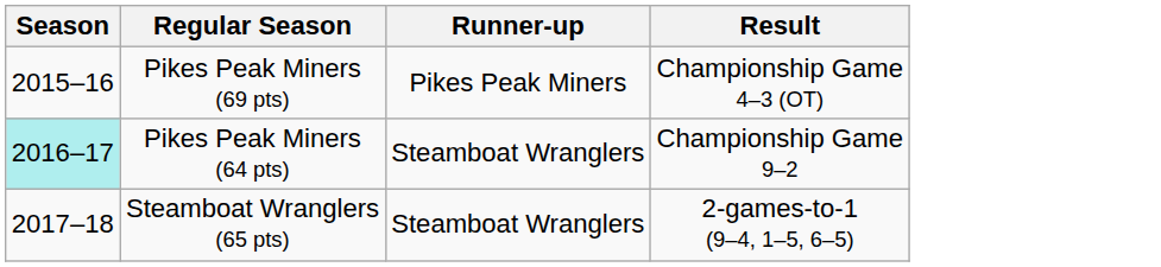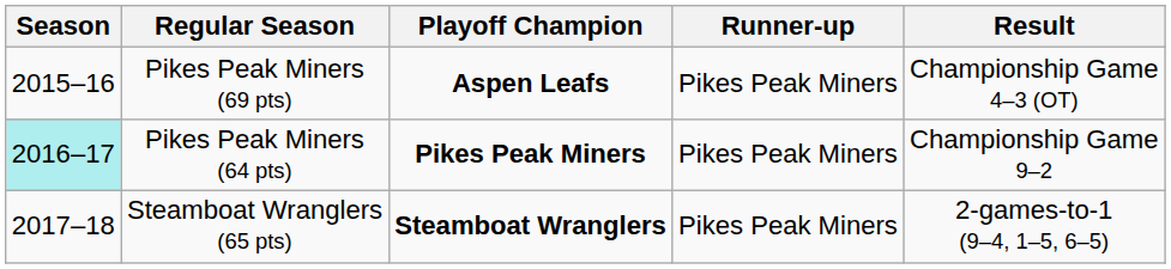 <table class="wikitable">
 <tr>
 <th>Season</th>
 <th>Regular Season</th>
+<th>Playoff Champion</th>
 <th>Runner-up</th>
 <th>Result</th>
 </tr>
 <tr align=center>
 <td>2015–16</td>
 <td>Pikes Peak Miners<br> <small>(69 pts)</small></td>
+<td><strong>Aspen Leafs</strong></td>
 <td>Pikes Peak Miners</td>
 <td>Championship Game<br><small>4–3 (OT)</small></td>
 </tr>
 <tr align=center>
 <td style="background: paleturquoise;">2016–17</td>
 <td>Pikes Peak Miners<br> <small>(64 pts)</small></td>
-<td>Steamboat Wranglers</td>
+<td><strong>Pikes Peak Miners</strong></td>
+<td>Pikes Peak Miners</td>
 <td>Championship Game<br><small>9–2</small></td>
 </tr>
 <tr align=center>
 <td>2017–18</td>
 <td>Steamboat Wranglers<br> <small>(65 pts)</small></td>
-<td>Steamboat Wranglers</td>
+<td><strong>Steamboat Wranglers</strong></td>
+<td>Pikes Peak Miners</td>
 <td>2-games-to-1 <br><small>(9–4, 1–5, 6–5)</small></td>
 </tr>
 </table>
